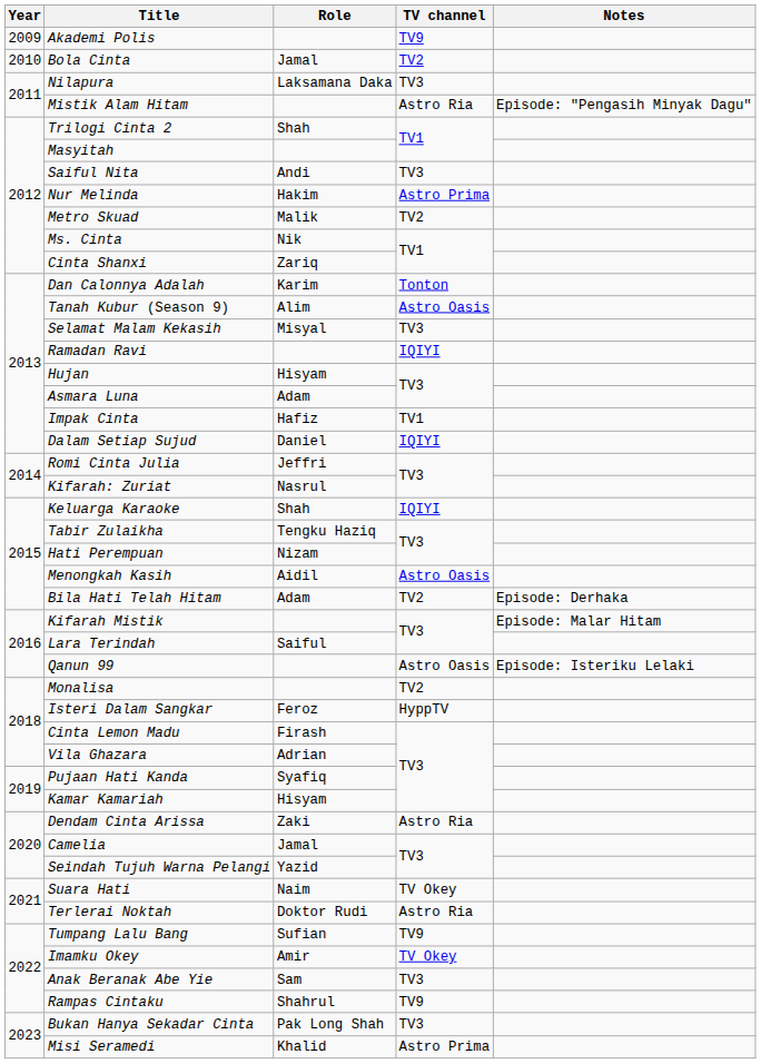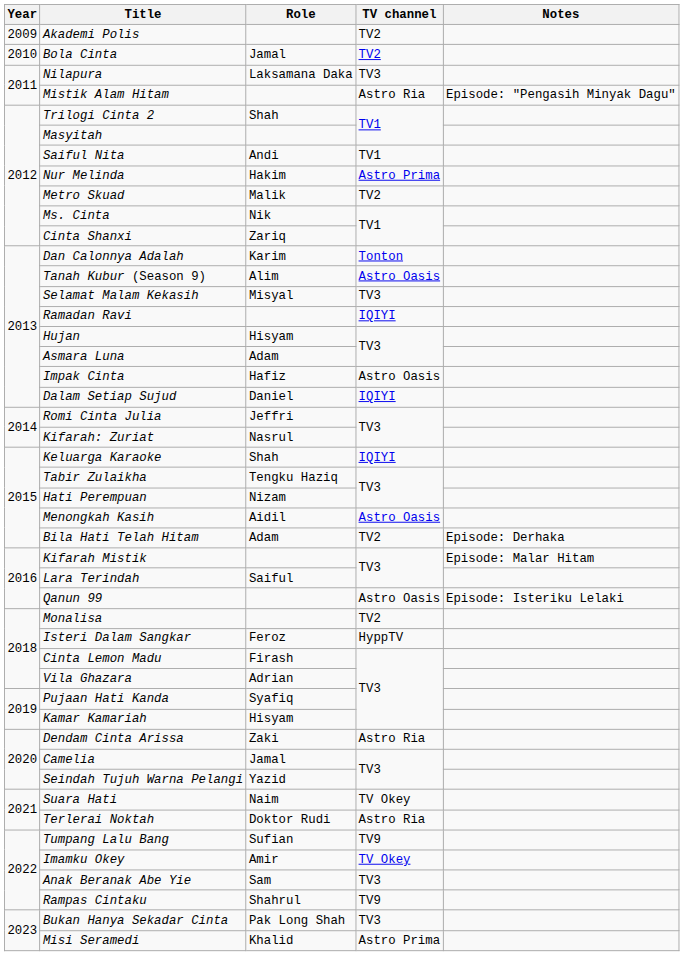 <table class="wikitable">
 <tr>
 <th>Year</th>
 <th>Title</th>
 <th>Role</th>
 <th>TV channel</th>
 <th>Notes</th>
 </tr>
 <tr>
 <td>2009</td>
 <td><em>Akademi Polis</em></td>
 <td></td>
-<td><a href='#'>TV9</a></td>
+<td>TV2</td>
 <td></td>
 </tr>
 <tr>
 <td>2010</td>
 <td><em>Bola Cinta</em></td>
 <td>Jamal</td>
 <td><a href='#'>TV2</a></td>
 <td></td>
 </tr>
 <tr>
 <td rowspan="2">2011</td>
 <td><em>Nilapura</em></td>
 <td>Laksamana Daka</td>
 <td>TV3</td>
 <td></td>
 </tr>
 <tr>
 <td><em>Mistik Alam Hitam</em></td>
 <td></td>
 <td>Astro Ria</td>
 <td>Episode: "Pengasih Minyak Dagu"</td>
 </tr>
 <tr>
 <td rowspan="7">2012</td>
 <td><em>Trilogi Cinta 2</em></td>
 <td>Shah</td>
 <td rowspan="2"><a href='#'>TV1</a></td>
 <td></td>
 </tr>
 <tr>
 <td><em>Masyitah</em></td>
 <td></td>
 <td></td>
 </tr>
 <tr>
 <td><em>Saiful Nita</em></td>
 <td>Andi</td>
-<td>TV3</td>
+<td>TV1</td>
 <td></td>
 </tr>
 <tr>
 <td><em>Nur Melinda</em></td>
 <td>Hakim</td>
 <td><a href='#'>Astro Prima</a></td>
 <td></td>
 </tr>
 <tr>
 <td><em>Metro Skuad</em></td>
 <td>Malik</td>
 <td>TV2</td>
 <td></td>
 </tr>
 <tr>
 <td><em>Ms. Cinta</em></td>
 <td>Nik</td>
 <td rowspan="2">TV1</td>
 <td></td>
 </tr>
 <tr>
 <td><em>Cinta Shanxi</em></td>
 <td>Zariq</td>
 <td></td>
 </tr>
 <tr>
 <td rowspan="8">2013</td>
 <td><em>Dan Calonnya Adalah</em></td>
 <td>Karim</td>
 <td><a href='#'>Tonton</a></td>
 <td></td>
 </tr>
 <tr>
 <td><em>Tanah Kubur</em> (Season 9)</td>
 <td>Alim</td>
 <td><a href='#'>Astro Oasis</a></td>
 <td></td>
 </tr>
 <tr>
 <td><em>Selamat Malam Kekasih</em></td>
 <td>Misyal</td>
 <td>TV3</td>
 <td></td>
 </tr>
 <tr>
 <td><em>Ramadan Ravi</em></td>
 <td></td>
 <td><a href='#'>IQIYI</a></td>
 <td></td>
 </tr>
 <tr>
 <td><em>Hujan</em></td>
 <td>Hisyam</td>
 <td rowspan="2">TV3</td>
 <td></td>
 </tr>
 <tr>
 <td><em>Asmara Luna</em></td>
 <td>Adam</td>
 <td></td>
 </tr>
 <tr>
 <td><em>Impak Cinta</em></td>
 <td>Hafiz</td>
-<td>TV1</td>
+<td>Astro Oasis</td>
 <td></td>
 </tr>
 <tr>
 <td><em>Dalam Setiap Sujud</em></td>
 <td>Daniel</td>
 <td><a href='#'>IQIYI</a></td>
 <td></td>
 </tr>
 <tr>
 <td rowspan="2">2014</td>
 <td><em>Romi Cinta Julia</em></td>
 <td>Jeffri</td>
 <td rowspan="2">TV3</td>
 <td></td>
 </tr>
 <tr>
 <td><em>Kifarah: Zuriat</em></td>
 <td>Nasrul</td>
 <td></td>
 </tr>
 <tr>
 <td rowspan="5">2015</td>
 <td><em>Keluarga Karaoke</em></td>
 <td>Shah</td>
 <td><a href='#'>IQIYI</a></td>
 <td></td>
 </tr>
 <tr>
 <td><em>Tabir Zulaikha</em></td>
 <td>Tengku Haziq</td>
 <td rowspan="2">TV3</td>
 <td></td>
 </tr>
 <tr>
 <td><em>Hati Perempuan</em></td>
 <td>Nizam</td>
 <td></td>
 </tr>
 <tr>
 <td><em>Menongkah Kasih</em></td>
 <td>Aidil</td>
 <td><a href='#'>Astro Oasis</a></td>
 <td></td>
 </tr>
 <tr>
 <td><em>Bila Hati Telah Hitam</em></td>
 <td>Adam</td>
 <td>TV2</td>
 <td>Episode: Derhaka</td>
 </tr>
 <tr>
 <td rowspan="3">2016</td>
 <td><em>Kifarah Mistik</em></td>
 <td></td>
 <td rowspan="2">TV3</td>
 <td>Episode: Malar Hitam</td>
 </tr>
 <tr>
 <td><em>Lara Terindah</em></td>
 <td>Saiful</td>
 <td></td>
 </tr>
 <tr>
 <td><em>Qanun 99</em></td>
 <td></td>
 <td>Astro Oasis</td>
 <td>Episode: Isteriku Lelaki</td>
 </tr>
 <tr>
 <td rowspan="4">2018</td>
 <td><em>Monalisa</em></td>
 <td></td>
 <td>TV2</td>
 <td></td>
 </tr>
 <tr>
 <td><em>Isteri Dalam Sangkar</em></td>
 <td>Feroz</td>
 <td>HyppTV</td>
 <td></td>
 </tr>
 <tr>
 <td><em>Cinta Lemon Madu</em></td>
 <td>Firash</td>
 <td rowspan="4">TV3</td>
 <td></td>
 </tr>
 <tr>
 <td><em>Vila Ghazara</em></td>
 <td>Adrian</td>
 <td></td>
 </tr>
 <tr>
 <td rowspan="2">2019</td>
 <td><em>Pujaan Hati Kanda</em></td>
 <td>Syafiq</td>
 <td></td>
 </tr>
 <tr>
 <td><em>Kamar Kamariah</em></td>
 <td>Hisyam</td>
 <td></td>
 </tr>
 <tr>
 <td rowspan="3">2020</td>
 <td><em>Dendam Cinta Arissa</em></td>
 <td>Zaki</td>
 <td>Astro Ria</td>
 <td></td>
 </tr>
 <tr>
 <td><em>Camelia</em></td>
 <td>Jamal</td>
 <td rowspan="2">TV3</td>
 <td></td>
 </tr>
 <tr>
 <td><em>Seindah Tujuh Warna Pelangi</em></td>
 <td>Yazid</td>
 <td></td>
 </tr>
 <tr>
 <td rowspan="2">2021</td>
 <td><em>Suara Hati</em></td>
 <td>Naim</td>
 <td>TV Okey</td>
 <td></td>
 </tr>
 <tr>
 <td><em>Terlerai Noktah</em></td>
 <td>Doktor Rudi</td>
 <td>Astro Ria</td>
 <td></td>
 </tr>
 <tr>
 <td rowspan="4">2022</td>
 <td><em>Tumpang Lalu Bang</em></td>
 <td>Sufian</td>
 <td>TV9</td>
 <td></td>
 </tr>
 <tr>
 <td><em>Imamku Okey</em></td>
 <td>Amir</td>
 <td><a href='#'>TV Okey</a></td>
 <td></td>
 </tr>
 <tr>
 <td><em>Anak Beranak Abe Yie</em></td>
 <td>Sam</td>
 <td>TV3</td>
 <td></td>
 </tr>
 <tr>
 <td><em>Rampas Cintaku</em></td>
 <td>Shahrul</td>
 <td>TV9</td>
 <td></td>
 </tr>
 <tr>
 <td rowspan="2">2023</td>
 <td><em>Bukan Hanya Sekadar Cinta</em></td>
 <td>Pak Long Shah</td>
 <td>TV3</td>
 <td></td>
 </tr>
 <tr>
 <td><em>Misi Seramedi</em></td>
 <td>Khalid</td>
 <td>Astro Prima</td>
 <td></td>
 </tr>
 </table>
